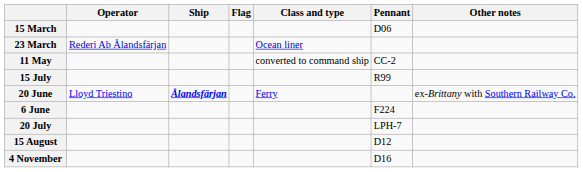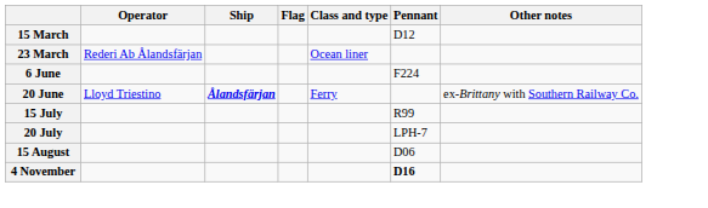 <table class="wikitable">
 <tr>
 <th width="90"></th>
 <th>Operator</th>
 <th>Ship</th>
 <th>Flag</th>
 <th>Class and type</th>
 <th>Pennant</th>
 <th>Other notes</th>
 </tr>
 <tr ---->
 <th>15 March</th>
 <td></td>
 <td><strong></strong></td>
 <td></td>
 <td></td>
-<td>D06</td>
+<td>D12</td>
 <td></td>
 </tr>
 <tr ---->
 <th>23 March</th>
 <td><a href='#'>Rederi Ab Ålandsfärjan</a></td>
 <td><strong></strong></td>
 <td></td>
 <td><a href='#'>Ocean liner</a></td>
 <td></td>
 <td></td>
 </tr>
 <tr ---->
-<th>11 May</th>
-<td></td>
-<td><strong></strong></td>
-<td></td>
-<td> converted to command ship</td>
-<td>CC-2</td>
-<td></td>
-</tr>
-<tr ---->
-<th>15 July</th>
+<th>6 June</th>
 <td></td>
 <td><strong></strong></td>
 <td></td>
 <td></td>
-<td>R99</td>
+<td>F224</td>
 <td></td>
 </tr>
 <tr ---->
 <th>20 June</th>
 <td><a href='#'>Lloyd Triestino</a></td>
 <td><strong><a href='#'><em>Ålandsfärjan</em></a></strong></td>
 <td></td>
 <td><a href='#'>Ferry</a></td>
 <td></td>
 <td>ex-<em>Brittany</em> with <a href='#'>Southern Railway Co.</a></td>
 </tr>
 <tr ---->
-<th>6 June</th>
+<th>15 July</th>
 <td></td>
 <td><strong></strong></td>
 <td></td>
 <td></td>
-<td>F224</td>
+<td>R99</td>
 <td></td>
 </tr>
 <tr ---->
 <th>20 July</th>
 <td></td>
 <td><strong></strong></td>
 <td></td>
 <td></td>
 <td>LPH-7</td>
 <td></td>
 </tr>
 <tr ---->
 <th>15 August</th>
 <td></td>
 <td><strong></strong></td>
 <td></td>
 <td></td>
-<td>D12</td>
+<td>D06</td>
 <td></td>
 </tr>
 <tr ---->
 <th>4 November</th>
 <td></td>
 <td><strong></strong></td>
 <td></td>
 <td></td>
-<td>D16</td>
+<td><strong>D16</strong></td>
 <td></td>
 </tr>
 </table>
